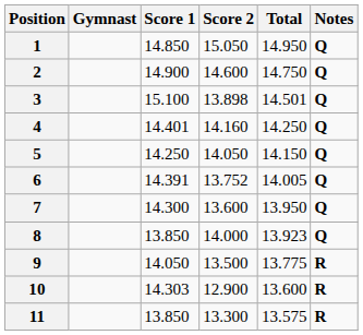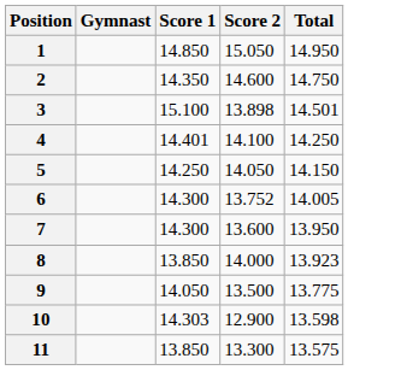 <table class="wikitable sortable" style="text-align:left; font-size:95%">
 <tr>
 <th scope=col>Position</th>
 <th scope=col>Gymnast</th>
 <th scope=col>Score 1</th>
 <th scope=col>Score 2</th>
 <th scope=col>Total</th>
-<th scope=col>Notes</th>
 </tr>
 <tr>
 <th scope=row>1</th>
 <td align="left"></td>
 <td>14.850</td>
 <td>15.050</td>
 <td>14.950</td>
-<td><strong>Q</strong></td>
 </tr>
 <tr>
 <th scope=row>2</th>
 <td align="left"></td>
-<td>14.900</td>
+<td>14.350</td>
 <td>14.600</td>
 <td>14.750</td>
-<td><strong>Q</strong></td>
 </tr>
 <tr>
 <th scope=row>3</th>
 <td align="left"></td>
 <td>15.100</td>
 <td>13.898</td>
 <td>14.501</td>
-<td><strong>Q</strong></td>
 </tr>
 <tr>
 <th scope=row>4</th>
 <td align="left"></td>
 <td>14.401</td>
-<td>14.160</td>
+<td>14.100</td>
 <td>14.250</td>
-<td><strong>Q</strong></td>
 </tr>
 <tr>
 <th scope=row>5</th>
 <td align="left"></td>
 <td>14.250</td>
 <td>14.050</td>
 <td>14.150</td>
-<td><strong>Q</strong></td>
 </tr>
 <tr>
 <th scope=row>6</th>
 <td align="left"></td>
-<td>14.391</td>
+<td>14.300</td>
 <td>13.752</td>
 <td>14.005</td>
-<td><strong>Q</strong></td>
 </tr>
 <tr>
 <th scope=row>7</th>
 <td align="left"></td>
 <td>14.300</td>
 <td>13.600</td>
 <td>13.950</td>
-<td><strong>Q</strong></td>
 </tr>
 <tr>
 <th scope=row>8</th>
 <td align="left"></td>
 <td>13.850</td>
 <td>14.000</td>
 <td>13.923</td>
-<td><strong>Q</strong></td>
 </tr>
 <tr>
 <th scope=row>9</th>
 <td align="left"></td>
 <td>14.050</td>
 <td>13.500</td>
 <td>13.775</td>
-<td><strong>R</strong></td>
 </tr>
 <tr>
 <th scope=row>10</th>
 <td align="left"></td>
 <td>14.303</td>
 <td>12.900</td>
-<td>13.600</td>
-<td><strong>R</strong></td>
+<td>13.598</td>
 </tr>
 <tr>
 <th scope=row>11</th>
 <td align="left"></td>
 <td>13.850</td>
 <td>13.300</td>
 <td>13.575</td>
-<td><strong>R</strong></td>
 </tr>
 </table>
